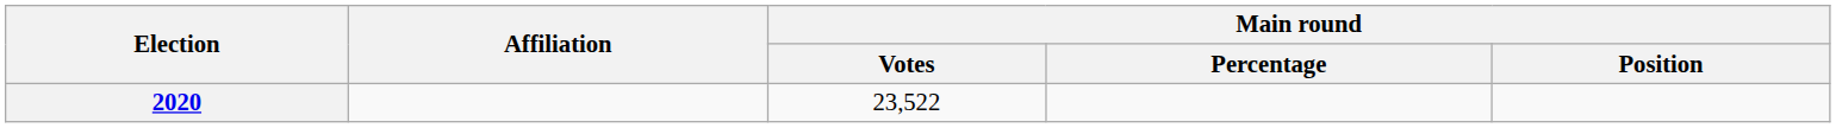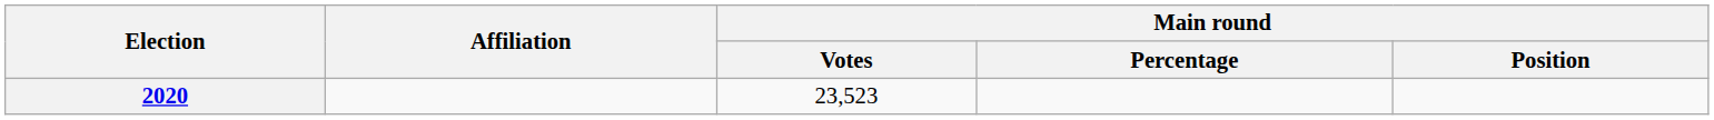 <table class=wikitable width=75%>
 <tr>
 <th rowspan=2>Election</th>
 <th rowspan=2>Affiliation</th>
 <th colspan=3>Main round</th>
 </tr>
 <tr>
 <th>Votes</th>
 <th>Percentage</th>
 <th>Position</th>
 </tr>
 <tr align=center>
 <th><a href='#'>2020</a></th>
 <td></td>
-<td>23,522</td>
+<td>23,523</td>
 <td></td>
 <td></td>
 </tr>
 </table>
